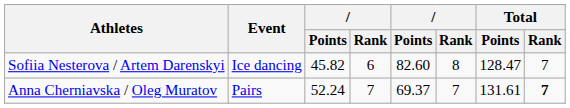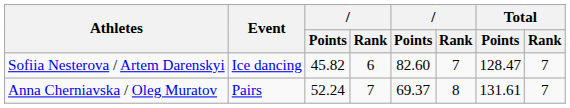 <table class="wikitable" style="font-size:90%">
 <tr>
 <th rowspan="2">Athletes</th>
 <th rowspan="2">Event</th>
 <th colspan="2">/</th>
 <th colspan="2">/</th>
 <th colspan="2">Total</th>
 </tr>
 <tr style="font-size:95%">
 <th>Points</th>
 <th>Rank</th>
 <th>Points</th>
 <th>Rank</th>
 <th>Points</th>
 <th>Rank</th>
 </tr>
 <tr align=center>
 <td align=left><a href='#'>Sofiia Nesterova</a> / <a href='#'>Artem Darenskyi</a></td>
 <td align=left><a href='#'>Ice dancing</a></td>
 <td>45.82</td>
 <td>6</td>
 <td>82.60</td>
-<td>8</td>
+<td>7</td>
 <td>128.47</td>
 <td>7</td>
 </tr>
 <tr align=center>
 <td align=left><a href='#'>Anna Cherniavska</a> / <a href='#'>Oleg Muratov</a></td>
 <td align=left><a href='#'>Pairs</a></td>
 <td>52.24</td>
 <td>7</td>
 <td>69.37</td>
+<td>8</td>
+<td>131.61</td>
 <td>7</td>
-<td>131.61</td>
-<td><strong>7</strong></td>
 </tr>
 </table>
